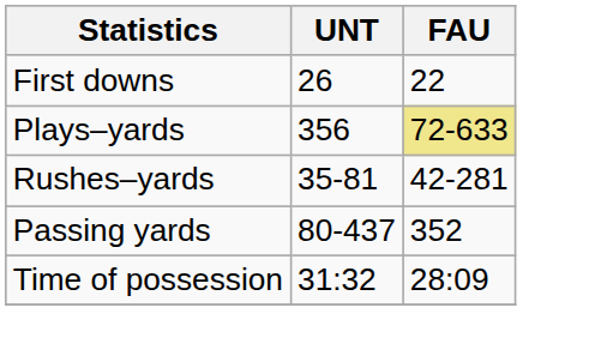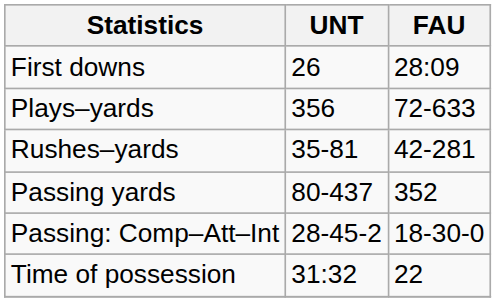 <table class="wikitable">
 <tr>
 <th>Statistics</th>
 <th style=>UNT</th>
 <th style=>FAU</th>
 </tr>
 <tr>
 <td>First downs</td>
 <td>26</td>
-<td>22</td>
+<td>28:09</td>
 </tr>
 <tr>
 <td>Plays–yards</td>
 <td>356</td>
-<td style="background: khaki;">72-633</td>
+<td>72-633</td>
 </tr>
 <tr>
 <td>Rushes–yards</td>
 <td>35-81</td>
 <td>42-281</td>
 </tr>
 <tr>
 <td>Passing yards</td>
 <td>80-437</td>
 <td>352</td>
 </tr>
 <tr>
+<td>Passing: Comp–Att–Int</td>
+<td>28-45-2</td>
+<td>18-30-0</td>
+</tr>
+<tr>
 <td>Time of possession</td>
 <td>31:32</td>
-<td>28:09</td>
+<td>22</td>
 </tr>
 <tr>
 </tr>
 </table>
